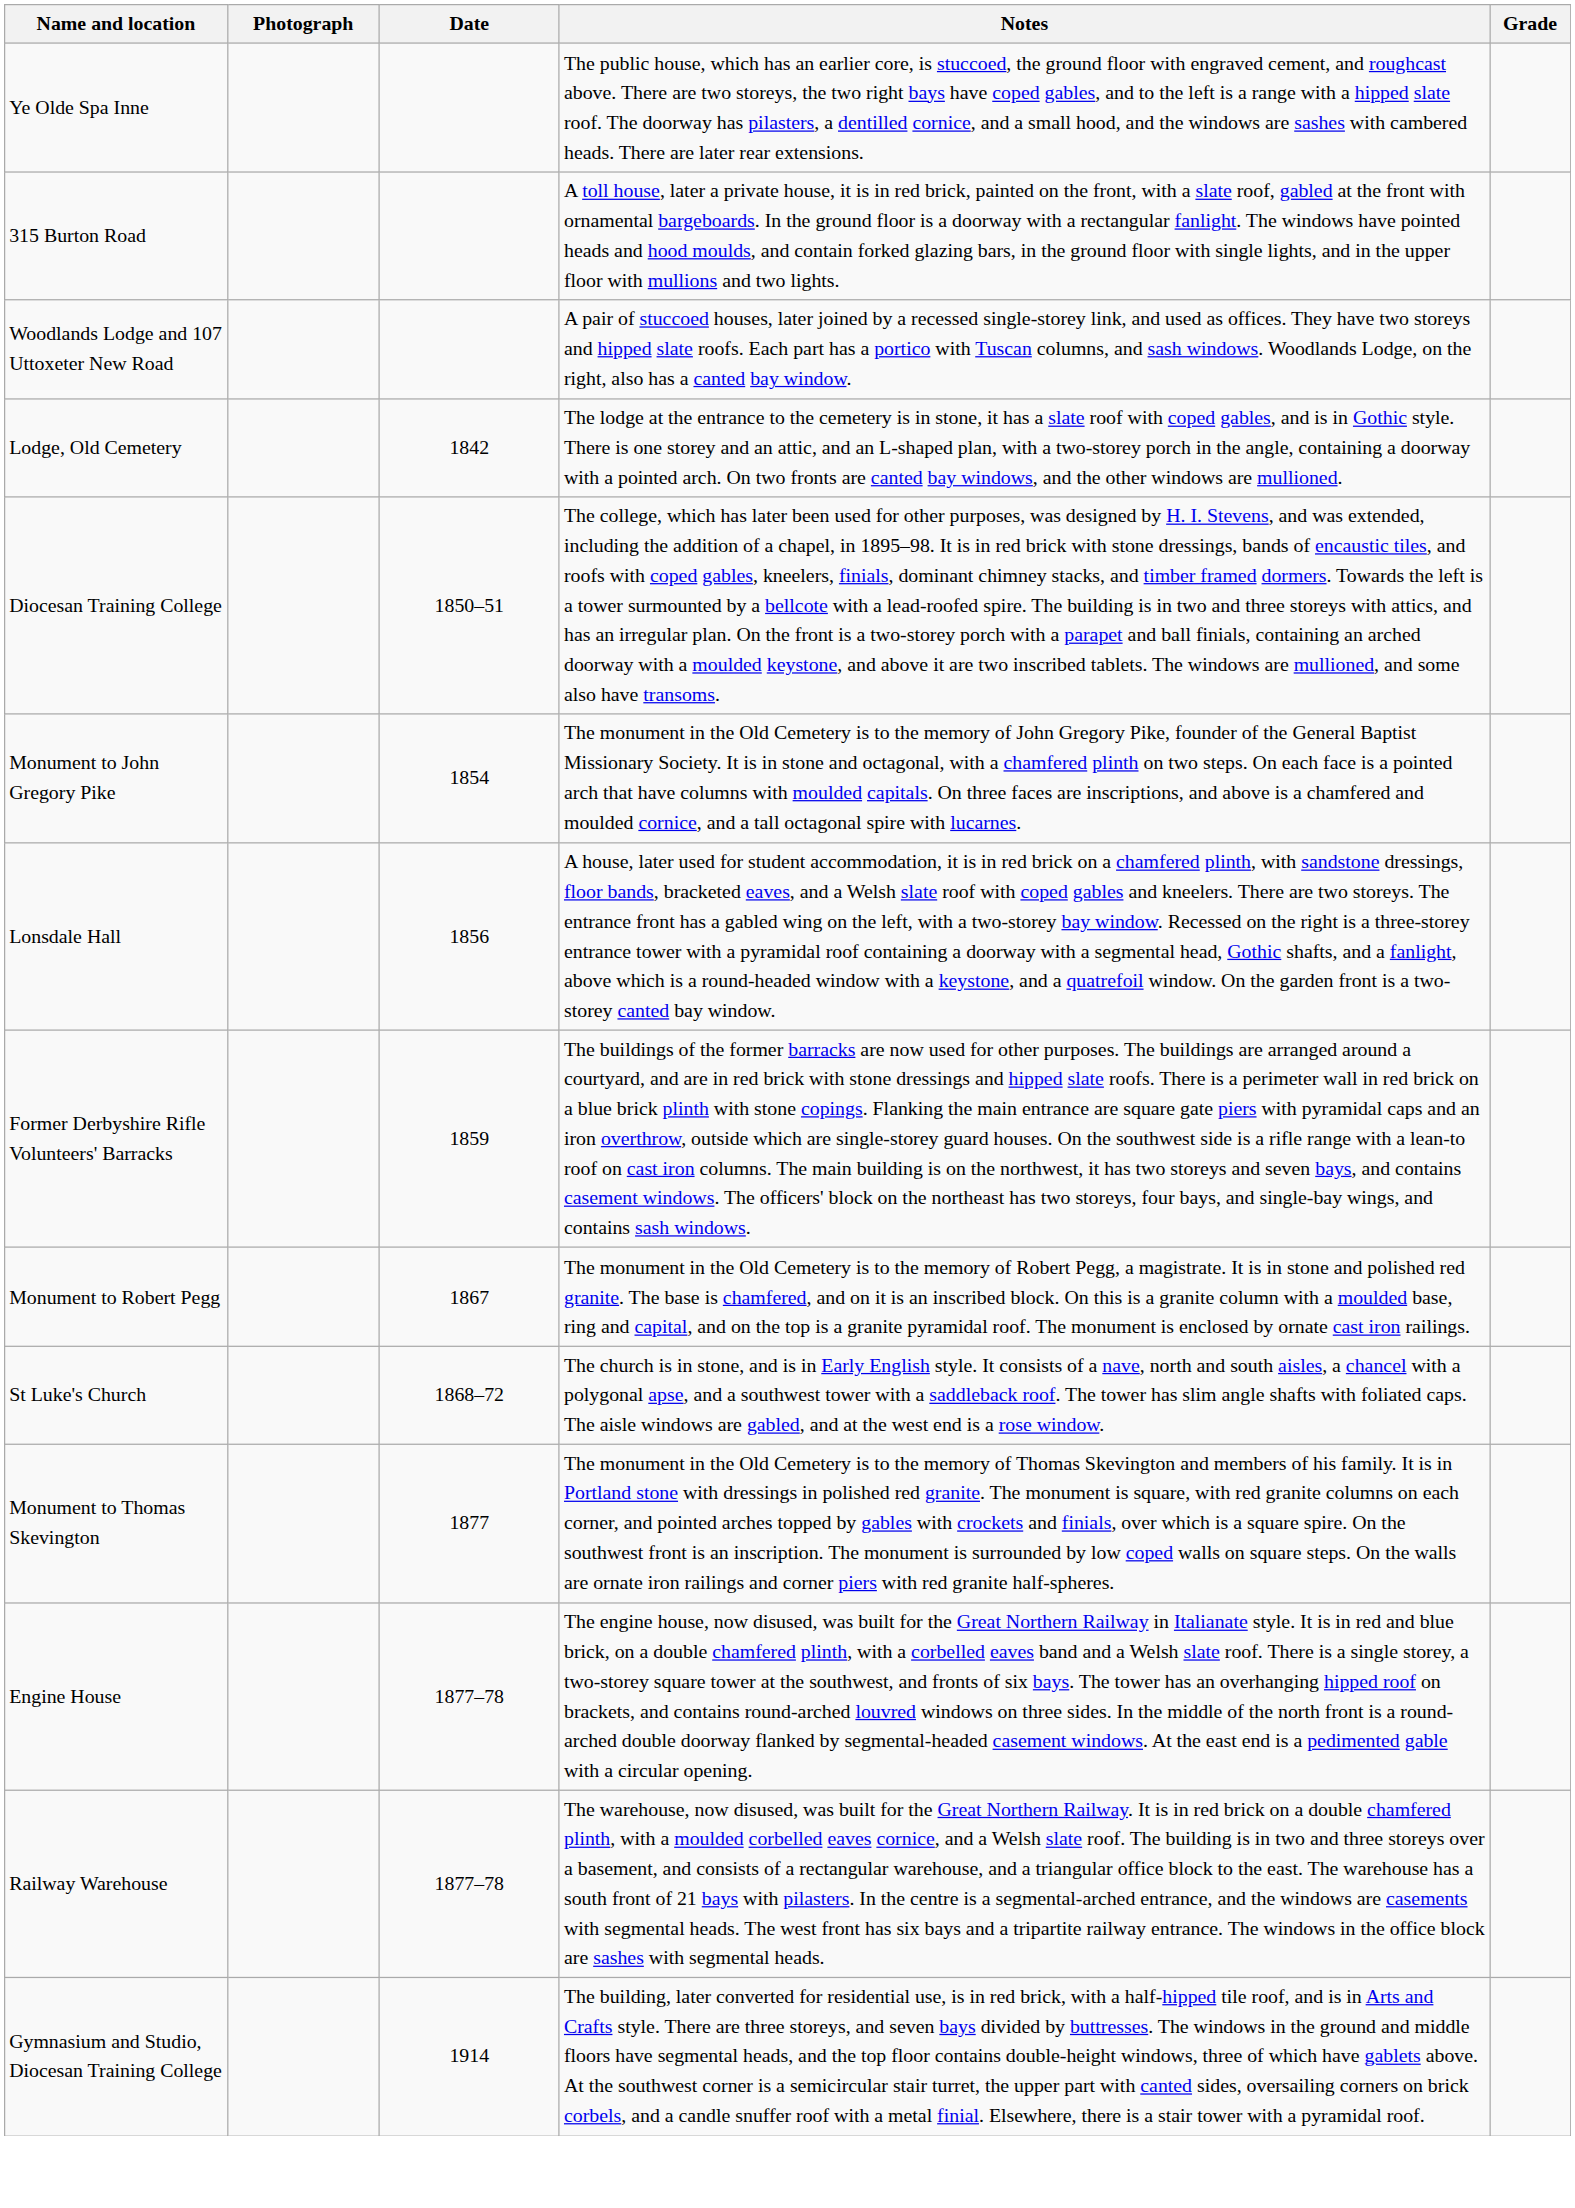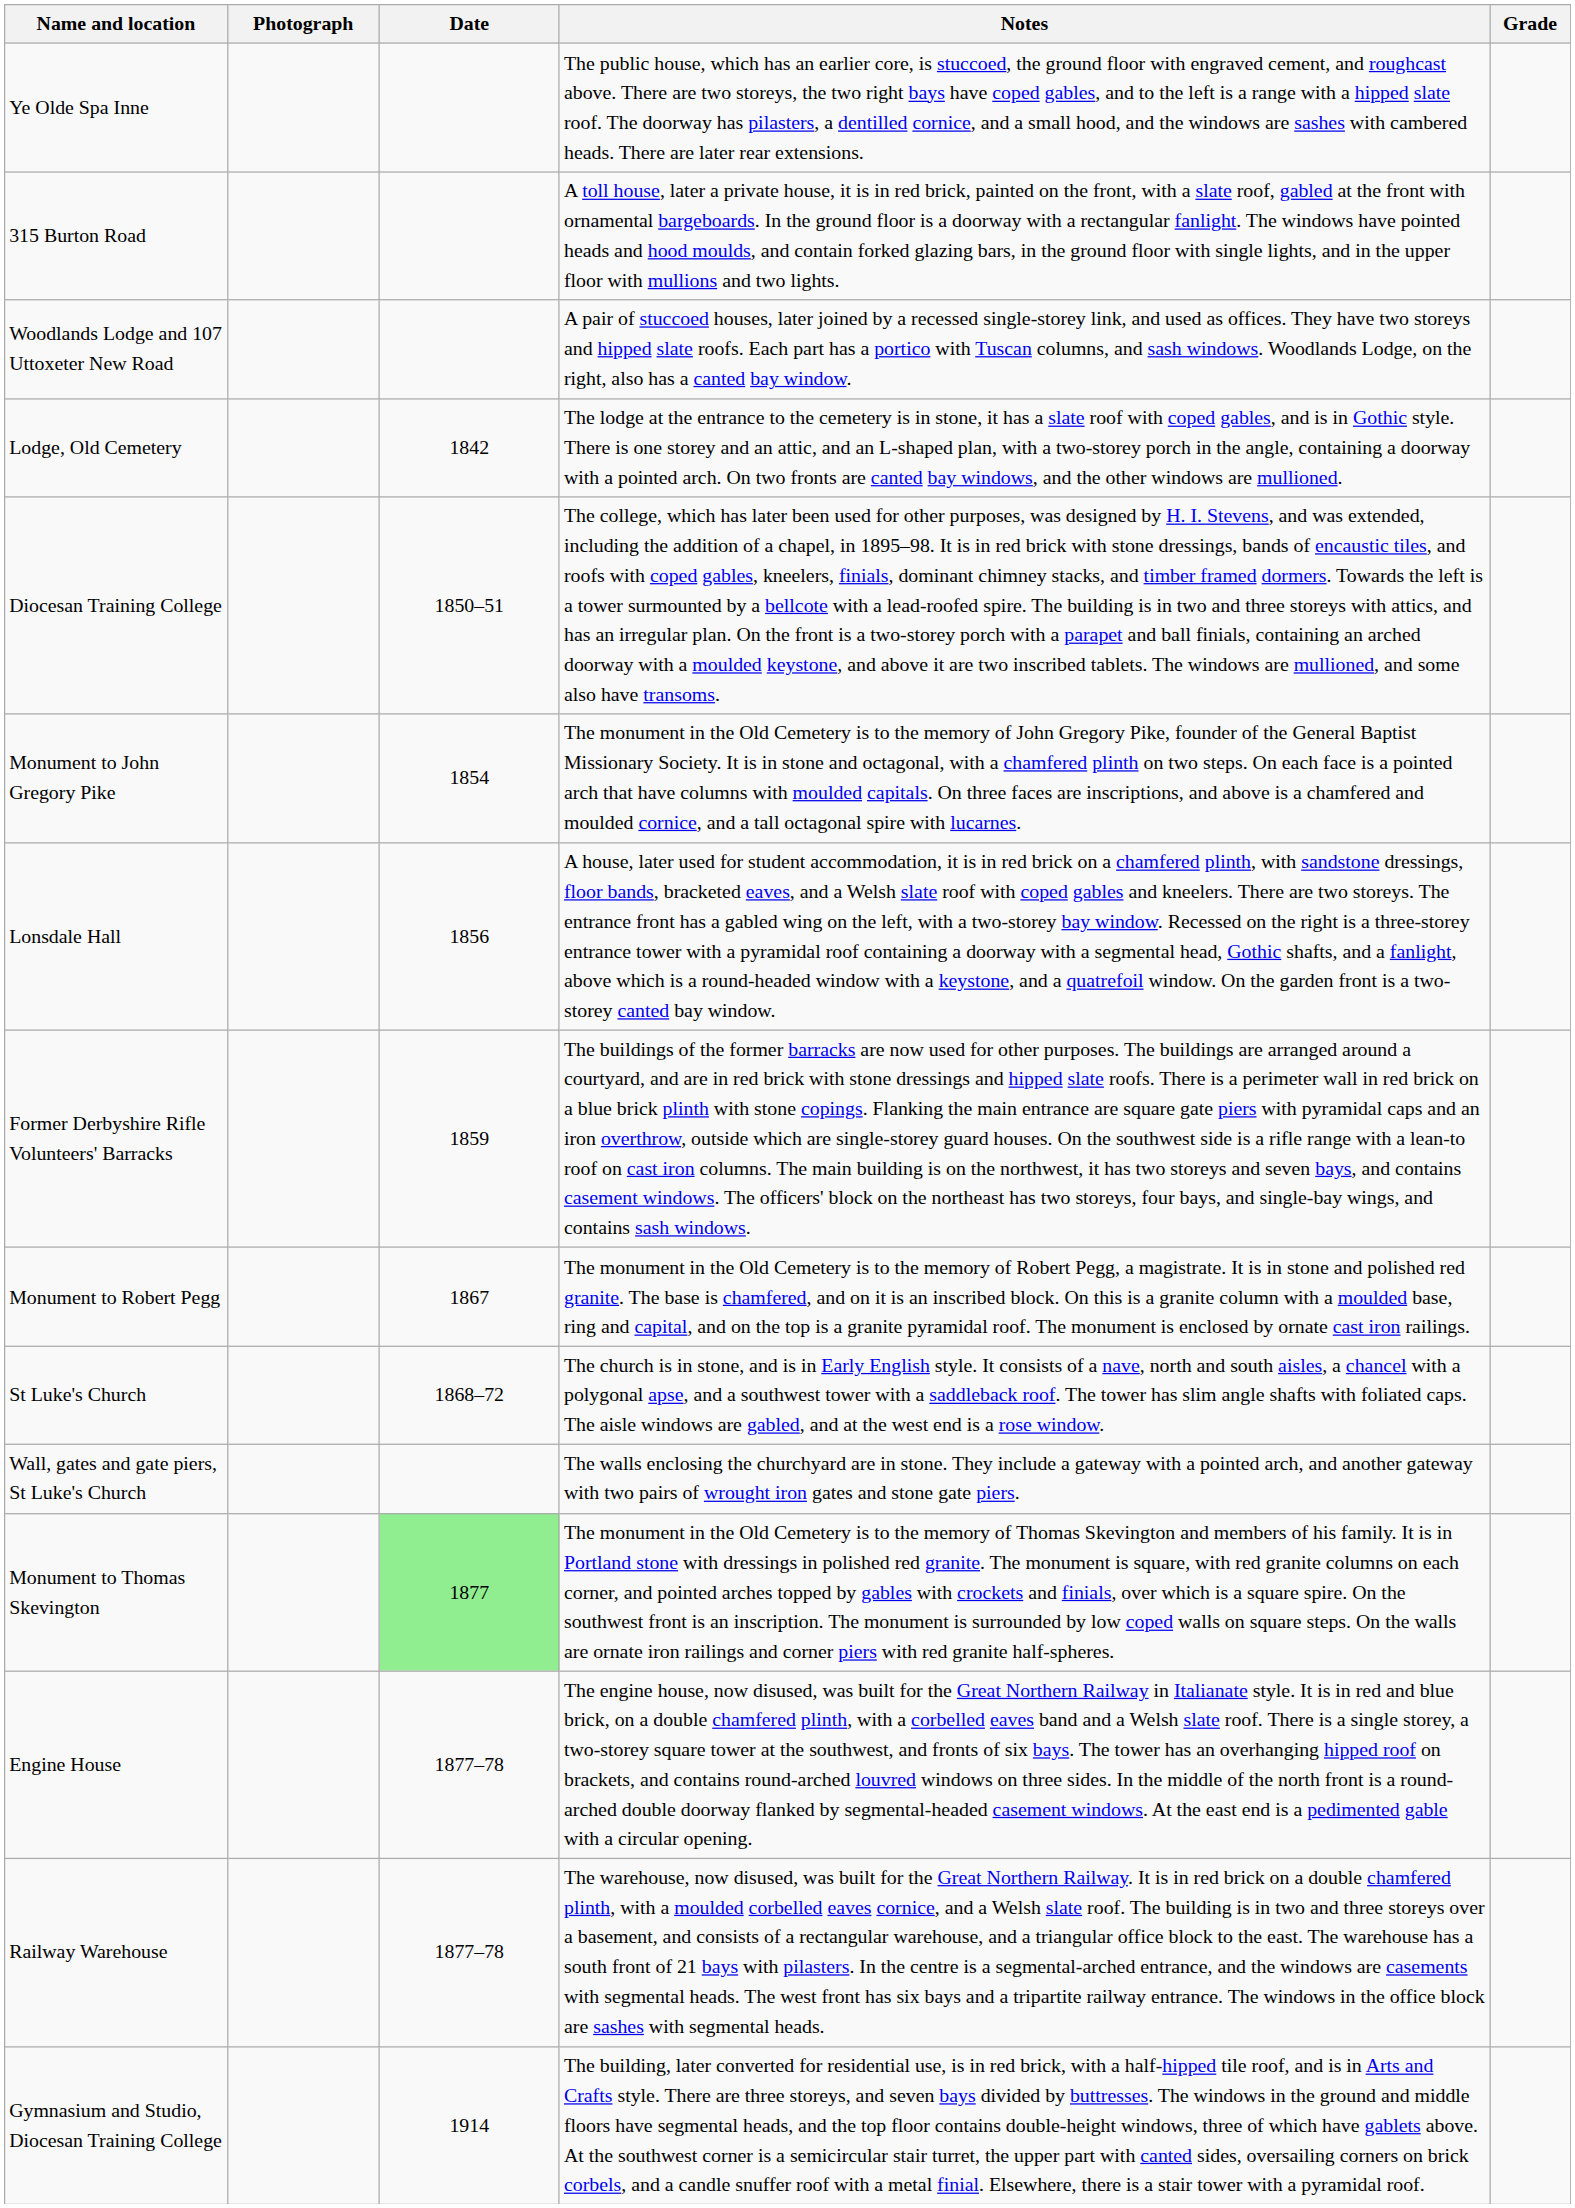 <table class="wikitable sortable plainrowheaders" style="width:100%; border:0; text-align:left; line-height:150%;">
 <tr>
 <th scope="col"  style="width:150px">Name and location</th>
 <th scope="col"  style="width:100px" class="unsortable">Photograph</th>
 <th scope="col"  style="width:120px">Date</th>
 <th scope="col"  style="width:650px" class="unsortable">Notes</th>
 <th scope="col"  style="width:50px">Grade</th>
 </tr>
 <tr>
 <td>Ye Olde Spa Inne<br><small></small></td>
 <td></td>
 <td align="center"></td>
 <td>The public house, which has an earlier core, is <a href='#'>stuccoed</a>, the ground floor with engraved cement, and <a href='#'>roughcast</a> above.  There are two storeys, the two right <a href='#'>bays</a> have <a href='#'>coped</a> <a href='#'>gables</a>, and to the left is a range with a <a href='#'>hipped</a> <a href='#'>slate</a> roof.  The doorway has <a href='#'>pilasters</a>, a <a href='#'>dentilled</a> <a href='#'>cornice</a>, and a small hood, and the windows are <a href='#'>sashes</a> with cambered heads.  There are later rear extensions.</td>
 <td align="center" ></td>
 </tr>
 <tr>
 <td>315 Burton Road<br><small></small></td>
 <td></td>
 <td align="center"></td>
 <td>A <a href='#'>toll house</a>, later a private house, it is in red brick, painted on the front, with a <a href='#'>slate</a> roof, <a href='#'>gabled</a> at the front with ornamental <a href='#'>bargeboards</a>.  In the ground floor is a doorway with a rectangular <a href='#'>fanlight</a>.  The windows have pointed heads and <a href='#'>hood moulds</a>, and contain forked glazing bars, in the ground floor with single lights, and in the upper floor with <a href='#'>mullions</a> and two lights.</td>
 <td align="center" ></td>
 </tr>
 <tr>
 <td>Woodlands Lodge and 107 Uttoxeter New Road<br><small></small></td>
 <td></td>
 <td align="center"></td>
 <td>A pair of <a href='#'>stuccoed</a> houses, later joined by a recessed single-storey link, and used as offices.  They have two storeys and <a href='#'>hipped</a> <a href='#'>slate</a> roofs.  Each part has a <a href='#'>portico</a> with <a href='#'>Tuscan</a> columns, and <a href='#'>sash windows</a>.  Woodlands Lodge, on the right, also has a <a href='#'>canted</a> <a href='#'>bay window</a>.</td>
 <td align="center" ></td>
 </tr>
 <tr>
 <td>Lodge, Old Cemetery<br><small></small></td>
 <td></td>
 <td align="center">1842</td>
 <td>The lodge at the entrance to the cemetery is in stone, it has a <a href='#'>slate</a> roof with <a href='#'>coped</a> <a href='#'>gables</a>, and is in <a href='#'>Gothic</a> style.  There is one storey and an attic, and an L-shaped plan, with a two-storey porch in the angle, containing a doorway with a pointed arch.  On two fronts are <a href='#'>canted</a> <a href='#'>bay windows</a>, and the other windows are <a href='#'>mullioned</a>.</td>
 <td align="center" ></td>
 </tr>
 <tr>
 <td>Diocesan Training College<br><small></small></td>
 <td></td>
 <td align="center">1850–51</td>
 <td>The college, which has later been used for other purposes, was designed by <a href='#'>H. I. Stevens</a>, and was extended, including the addition of a chapel, in 1895–98.  It is in red brick with stone dressings, bands of <a href='#'>encaustic tiles</a>, and roofs with <a href='#'>coped</a> <a href='#'>gables</a>, kneelers, <a href='#'>finials</a>, dominant chimney stacks, and <a href='#'>timber framed</a> <a href='#'>dormers</a>.  Towards the left is a tower surmounted by a <a href='#'>bellcote</a> with a lead-roofed spire.  The building is in two and three storeys with attics, and has an irregular plan.  On the front is a two-storey porch with a <a href='#'>parapet</a> and ball finials, containing an arched doorway with a <a href='#'>moulded</a> <a href='#'>keystone</a>, and above it are two inscribed tablets.  The windows are <a href='#'>mullioned</a>, and some also have <a href='#'>transoms</a>.</td>
 <td align="center" ></td>
 </tr>
 <tr>
 <td>Monument to John Gregory Pike<br><small></small></td>
 <td></td>
 <td align="center">1854</td>
 <td>The monument in the Old Cemetery is to the memory of John Gregory Pike, founder of the General Baptist Missionary Society.  It is in stone and octagonal, with a <a href='#'>chamfered</a> <a href='#'>plinth</a> on two steps.  On each face is a pointed arch that have columns with <a href='#'>moulded</a> <a href='#'>capitals</a>.  On three faces are inscriptions, and above is a chamfered and moulded <a href='#'>cornice</a>, and a tall octagonal spire with <a href='#'>lucarnes</a>.</td>
 <td align="center" ></td>
 </tr>
 <tr>
 <td>Lonsdale Hall<br><small></small></td>
 <td></td>
 <td align="center">1856</td>
 <td>A house, later used for student accommodation, it is in red brick on a <a href='#'>chamfered</a> <a href='#'>plinth</a>, with <a href='#'>sandstone</a> dressings, <a href='#'>floor bands</a>, bracketed <a href='#'>eaves</a>, and a Welsh <a href='#'>slate</a> roof with <a href='#'>coped</a> <a href='#'>gables</a> and kneelers.  There are two storeys.  The entrance front has a gabled wing on the left, with a two-storey <a href='#'>bay window</a>.   Recessed on the right is a three-storey entrance tower with a pyramidal roof containing a doorway with a segmental head, <a href='#'>Gothic</a> shafts, and  a <a href='#'>fanlight</a>, above which is a round-headed window with a <a href='#'>keystone</a>, and a <a href='#'>quatrefoil</a> window.  On the garden front is a two-storey <a href='#'>canted</a> bay window.</td>
 <td align="center" ></td>
 </tr>
 <tr>
 <td>Former Derbyshire Rifle Volunteers' Barracks<br><small></small></td>
 <td></td>
 <td align="center">1859</td>
 <td>The buildings of the former <a href='#'>barracks</a> are now used for other purposes.  The buildings are arranged around a courtyard, and are in red brick with stone dressings and <a href='#'>hipped</a> <a href='#'>slate</a> roofs.  There is a perimeter wall in red brick on a blue brick <a href='#'>plinth</a> with stone <a href='#'>copings</a>.  Flanking the main entrance are square gate <a href='#'>piers</a> with pyramidal caps and an iron <a href='#'>overthrow</a>, outside which are single-storey guard houses.  On the southwest side is a rifle range with a lean-to roof on <a href='#'>cast iron</a> columns.  The main building is on the northwest, it has two storeys and seven <a href='#'>bays</a>, and contains <a href='#'>casement windows</a>.  The officers' block on the northeast has two storeys, four bays, and single-bay wings, and contains <a href='#'>sash windows</a>.</td>
 <td align="center" ></td>
 </tr>
 <tr>
 <td>Monument to Robert Pegg<br><small></small></td>
 <td></td>
 <td align="center">1867</td>
 <td>The monument in the Old Cemetery is to the memory of Robert Pegg, a magistrate.  It is in stone and polished red <a href='#'>granite</a>.  The base is <a href='#'>chamfered</a>, and on it is an inscribed block.  On this is a granite column with a <a href='#'>moulded</a> base, ring and <a href='#'>capital</a>, and on the top is a granite pyramidal roof.  The monument is enclosed by ornate <a href='#'>cast iron</a> railings.</td>
 <td align="center" ></td>
 </tr>
 <tr>
 <td>St Luke's Church<br><small></small></td>
 <td></td>
 <td align="center">1868–72</td>
 <td>The church is in stone, and is in <a href='#'>Early English</a> style.  It consists of a <a href='#'>nave</a>, north and south <a href='#'>aisles</a>, a <a href='#'>chancel</a> with a polygonal <a href='#'>apse</a>, and a southwest tower with a <a href='#'>saddleback roof</a>.  The tower has slim angle shafts with foliated caps.  The aisle windows are <a href='#'>gabled</a>, and at the west end is a <a href='#'>rose window</a>.</td>
 <td align="center" ></td>
 </tr>
 <tr>
+<td>Wall, gates and gate piers,<br>St Luke's Church<br><small></small></td>
+<td></td>
+<td align="center"></td>
+<td>The walls enclosing the churchyard are in stone.  They include a gateway with a pointed arch,  and another gateway with two pairs of <a href='#'>wrought iron</a> gates and stone gate <a href='#'>piers</a>.</td>
+<td align="center" ></td>
+</tr>
+<tr>
 <td>Monument to Thomas Skevington<br><small></small></td>
 <td></td>
-<td align="center">1877</td>
+<td align="center" style="background: lightgreen;">1877</td>
 <td>The monument in the Old Cemetery is to the memory of Thomas Skevington and members of his family.  It is in <a href='#'>Portland stone</a> with dressings in polished red <a href='#'>granite</a>.  The monument is square, with red granite columns on each corner, and pointed arches topped by <a href='#'>gables</a> with <a href='#'>crockets</a> and <a href='#'>finials</a>, over which is a square spire.  On the southwest front is an inscription.  The monument is surrounded by low <a href='#'>coped</a> walls on square steps.  On the walls are ornate iron railings and corner <a href='#'>piers</a> with red granite half-spheres.</td>
 <td align="center" ></td>
 </tr>
 <tr>
 <td>Engine House<br><small></small></td>
 <td></td>
 <td align="center">1877–78</td>
 <td>The engine house, now disused, was built for the <a href='#'>Great Northern Railway</a> in <a href='#'>Italianate</a> style.  It is in red and blue brick, on a double <a href='#'>chamfered</a> <a href='#'>plinth</a>, with a <a href='#'>corbelled</a> <a href='#'>eaves</a> band and a Welsh <a href='#'>slate</a> roof.  There is a single storey, a two-storey square tower at the southwest, and fronts of six <a href='#'>bays</a>.  The tower has an overhanging <a href='#'>hipped roof</a> on brackets, and contains round-arched <a href='#'>louvred</a> windows on three sides.  In the middle of the north front is a round-arched double doorway flanked by segmental-headed <a href='#'>casement windows</a>.  At the east end is a <a href='#'>pedimented</a> <a href='#'>gable</a> with a circular opening.</td>
 <td align="center" ></td>
 </tr>
 <tr>
 <td>Railway Warehouse<br><small></small></td>
 <td></td>
 <td align="center">1877–78</td>
 <td>The warehouse, now disused, was built for the <a href='#'>Great Northern Railway</a>.  It is in red brick on a double <a href='#'>chamfered</a> <a href='#'>plinth</a>, with a <a href='#'>moulded</a> <a href='#'>corbelled</a> <a href='#'>eaves</a> <a href='#'>cornice</a>, and a Welsh <a href='#'>slate</a> roof.  The building is in two and three storeys over a basement, and consists of a rectangular warehouse, and a triangular office block to the east.  The warehouse has a south front of 21 <a href='#'>bays</a> with <a href='#'>pilasters</a>.  In the centre is a segmental-arched entrance, and the windows are <a href='#'>casements</a> with segmental heads.  The west front has six bays and a tripartite railway entrance.  The windows in the office block are <a href='#'>sashes</a> with segmental heads.</td>
 <td align="center" ></td>
 </tr>
 <tr>
 <td>Gymnasium and Studio,<br>Diocesan Training College<br><small></small></td>
 <td></td>
 <td align="center">1914</td>
 <td>The building, later converted for residential use, is in red brick, with a half-<a href='#'>hipped</a> tile roof, and is in <a href='#'>Arts and Crafts</a> style.  There are three storeys, and seven <a href='#'>bays</a> divided by <a href='#'>buttresses</a>.  The windows in the ground and middle floors have segmental heads, and the top floor contains double-height windows, three of which have <a href='#'>gablets</a> above.  At the southwest corner is a semicircular stair turret, the upper part with <a href='#'>canted</a> sides, oversailing corners on brick <a href='#'>corbels</a>, and a candle snuffer roof with a metal <a href='#'>finial</a>.  Elsewhere, there is a stair tower with a pyramidal roof.</td>
 <td align="center" ></td>
 </tr>
 <tr>
 </tr>
 </table>
